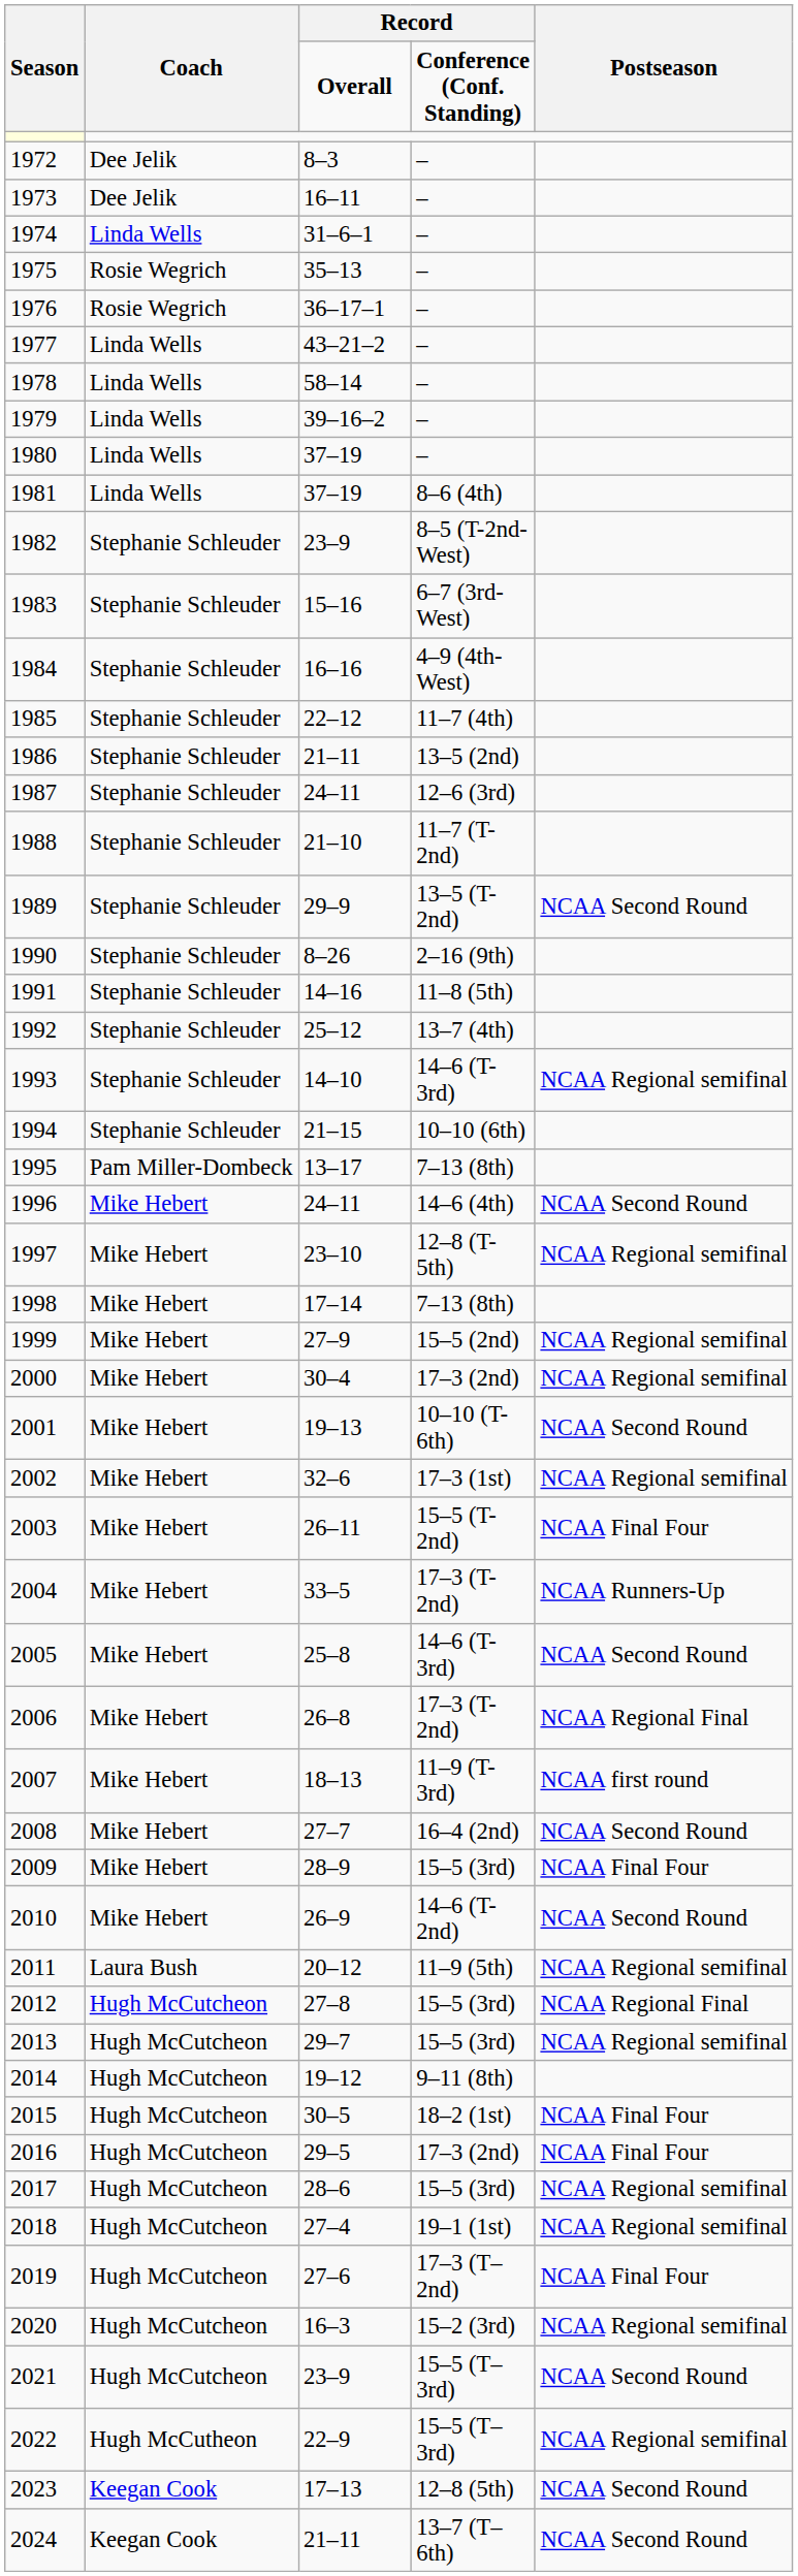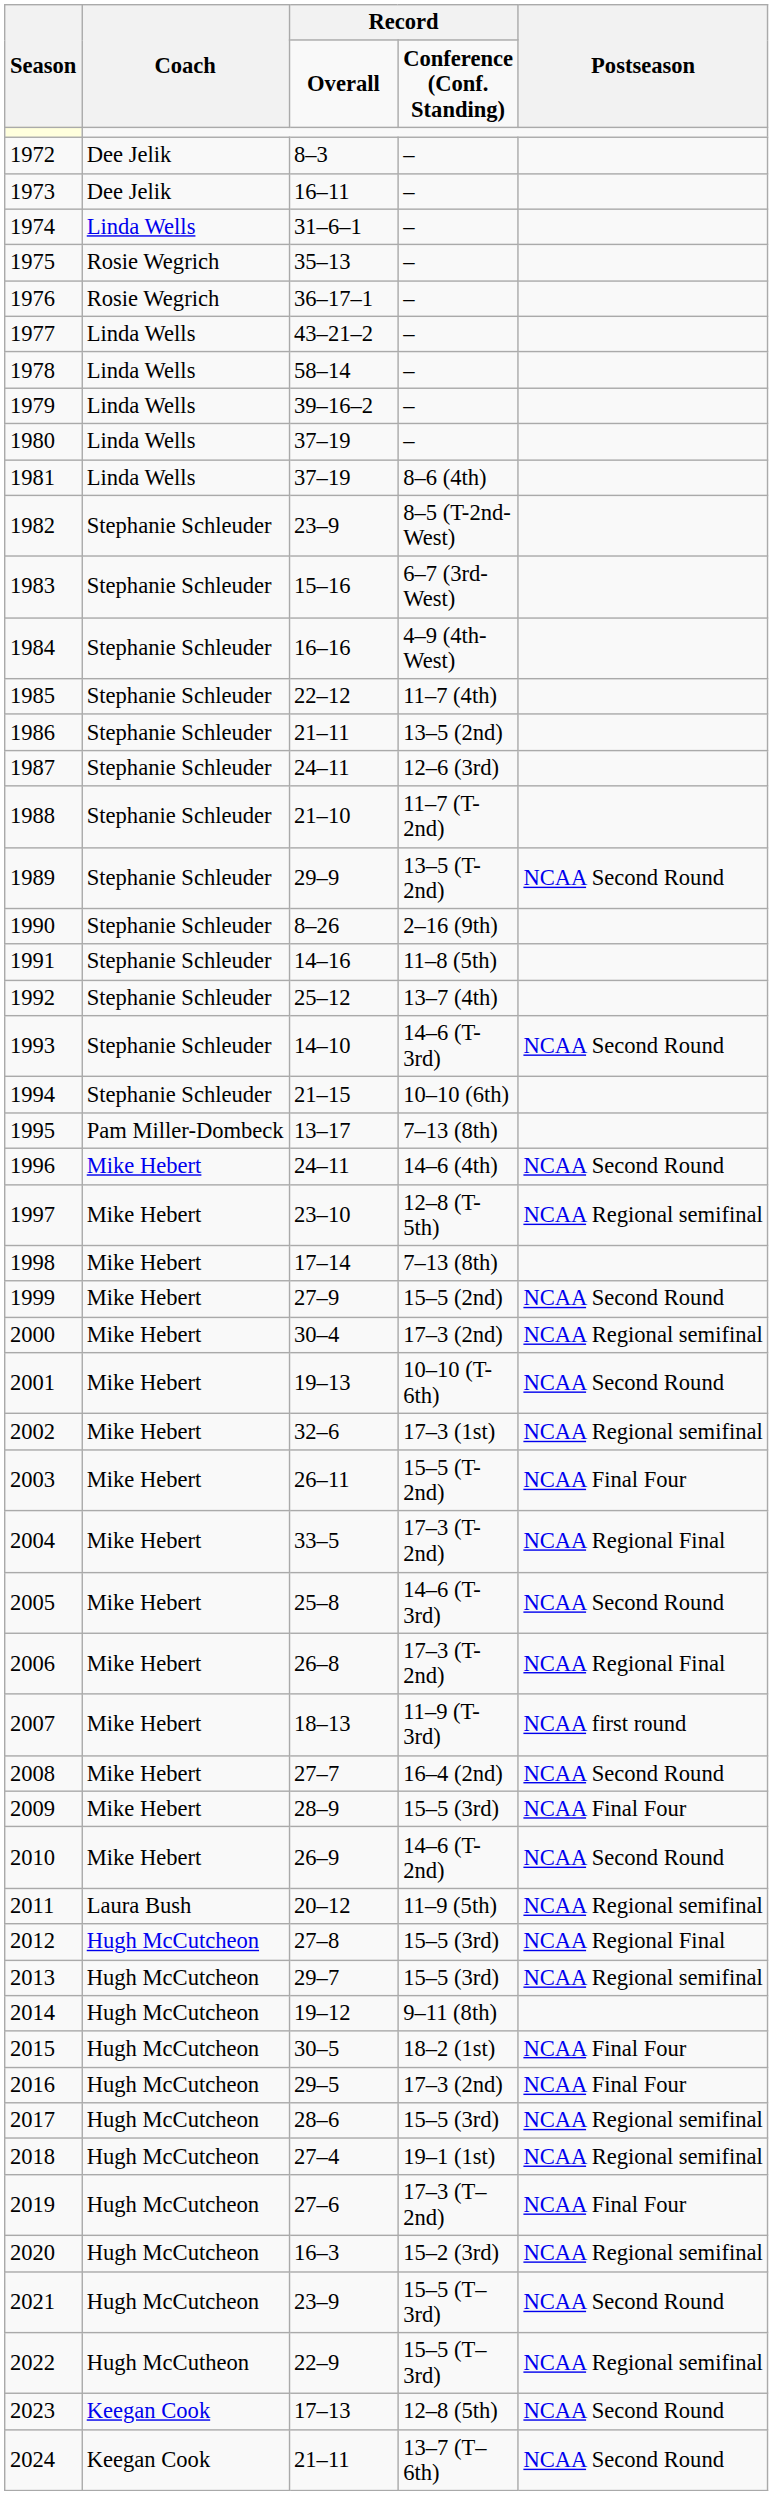 <table class="wikitable">
 <tr>
 <th rowspan="2">Season</th>
 <th rowspan="2">Coach</th>
 <th colspan="2">Record</th>
 <th rowspan="2">Postseason</th>
 </tr>
 <tr>
 <td width="70px" align="center"><strong>Overall</strong></td>
 <td width="40px" align="center"><strong>Conference<br> (Conf. Standing)</strong></td>
 </tr>
 <tr style="background: #ffffdd;">
 <td></td>
 </tr>
 <tr>
 <td>1972</td>
 <td>Dee Jelik</td>
 <td>8–3</td>
 <td>–</td>
 <td></td>
 </tr>
 <tr>
 <td>1973</td>
 <td>Dee Jelik</td>
 <td>16–11</td>
 <td>–</td>
 <td></td>
 </tr>
 <tr>
 <td>1974</td>
 <td><a href='#'>Linda Wells</a></td>
 <td>31–6–1</td>
 <td>–</td>
 <td></td>
 </tr>
 <tr>
 <td>1975</td>
 <td>Rosie Wegrich</td>
 <td>35–13</td>
 <td>–</td>
 <td></td>
 </tr>
 <tr>
 <td>1976</td>
 <td>Rosie Wegrich</td>
 <td>36–17–1</td>
 <td>–</td>
 <td></td>
 </tr>
 <tr>
 <td>1977</td>
 <td>Linda Wells</td>
 <td>43–21–2</td>
 <td>–</td>
 <td></td>
 </tr>
 <tr>
 <td>1978</td>
 <td>Linda Wells</td>
 <td>58–14</td>
 <td>–</td>
 <td></td>
 </tr>
 <tr>
 <td>1979</td>
 <td>Linda Wells</td>
 <td>39–16–2</td>
 <td>–</td>
 <td></td>
 </tr>
 <tr>
 <td>1980</td>
 <td>Linda Wells</td>
 <td>37–19</td>
 <td>–</td>
 <td></td>
 </tr>
 <tr>
 <td>1981</td>
 <td>Linda Wells</td>
 <td>37–19</td>
 <td>8–6 (4th)</td>
 <td></td>
 </tr>
 <tr>
 <td>1982</td>
 <td>Stephanie Schleuder</td>
 <td>23–9</td>
 <td>8–5 (T-2nd-West)</td>
 <td></td>
 </tr>
 <tr>
 <td>1983</td>
 <td>Stephanie Schleuder</td>
 <td>15–16</td>
 <td>6–7 (3rd-West)</td>
 <td></td>
 </tr>
 <tr>
 <td>1984</td>
 <td>Stephanie Schleuder</td>
 <td>16–16</td>
 <td>4–9 (4th-West)</td>
 <td></td>
 </tr>
 <tr>
 <td>1985</td>
 <td>Stephanie Schleuder</td>
 <td>22–12</td>
 <td>11–7 (4th)</td>
 <td></td>
 </tr>
 <tr>
 <td>1986</td>
 <td>Stephanie Schleuder</td>
 <td>21–11</td>
 <td>13–5 (2nd)</td>
 <td></td>
 </tr>
 <tr>
 <td>1987</td>
 <td>Stephanie Schleuder</td>
 <td>24–11</td>
 <td>12–6 (3rd)</td>
 <td></td>
 </tr>
 <tr>
 <td>1988</td>
 <td>Stephanie Schleuder</td>
 <td>21–10</td>
 <td>11–7 (T-2nd)</td>
 <td></td>
 </tr>
 <tr>
 <td>1989</td>
 <td>Stephanie Schleuder</td>
 <td>29–9</td>
 <td>13–5 (T-2nd)</td>
 <td><a href='#'>NCAA</a> Second Round</td>
 </tr>
 <tr>
 <td>1990</td>
 <td>Stephanie Schleuder</td>
 <td>8–26</td>
 <td>2–16 (9th)</td>
 <td></td>
 </tr>
 <tr>
 <td>1991</td>
 <td>Stephanie Schleuder</td>
 <td>14–16</td>
 <td>11–8 (5th)</td>
 <td></td>
 </tr>
 <tr>
 <td>1992</td>
 <td>Stephanie Schleuder</td>
 <td>25–12</td>
 <td>13–7 (4th)</td>
 <td></td>
 </tr>
 <tr>
 <td>1993</td>
 <td>Stephanie Schleuder</td>
 <td>14–10</td>
 <td>14–6 (T-3rd)</td>
-<td><a href='#'>NCAA</a> Regional semifinal</td>
+<td><a href='#'>NCAA</a> Second Round</td>
 </tr>
 <tr>
 <td>1994</td>
 <td>Stephanie Schleuder</td>
 <td>21–15</td>
 <td>10–10 (6th)</td>
 <td></td>
 </tr>
 <tr>
 <td>1995</td>
 <td>Pam Miller-Dombeck</td>
 <td>13–17</td>
 <td>7–13 (8th)</td>
 <td></td>
 </tr>
 <tr>
 <td>1996</td>
 <td><a href='#'>Mike Hebert</a></td>
 <td>24–11</td>
 <td>14–6 (4th)</td>
 <td><a href='#'>NCAA</a> Second Round</td>
 </tr>
 <tr>
 <td>1997</td>
 <td>Mike Hebert</td>
 <td>23–10</td>
 <td>12–8 (T-5th)</td>
 <td><a href='#'>NCAA</a> Regional semifinal</td>
 </tr>
 <tr>
 <td>1998</td>
 <td>Mike Hebert</td>
 <td>17–14</td>
 <td>7–13 (8th)</td>
 <td></td>
 </tr>
 <tr>
 <td>1999</td>
 <td>Mike Hebert</td>
 <td>27–9</td>
 <td>15–5 (2nd)</td>
-<td><a href='#'>NCAA</a> Regional semifinal</td>
+<td><a href='#'>NCAA</a> Second Round</td>
 </tr>
 <tr>
 <td>2000</td>
 <td>Mike Hebert</td>
 <td>30–4</td>
 <td>17–3 (2nd)</td>
 <td><a href='#'>NCAA</a> Regional semifinal</td>
 </tr>
 <tr>
 <td>2001</td>
 <td>Mike Hebert</td>
 <td>19–13</td>
 <td>10–10 (T-6th)</td>
 <td><a href='#'>NCAA</a> Second Round</td>
 </tr>
 <tr>
 <td>2002</td>
 <td>Mike Hebert</td>
 <td>32–6</td>
 <td>17–3 (1st)</td>
 <td><a href='#'>NCAA</a> Regional semifinal</td>
 </tr>
 <tr>
 <td>2003</td>
 <td>Mike Hebert</td>
 <td>26–11</td>
 <td>15–5 (T-2nd)</td>
 <td><a href='#'>NCAA</a> Final Four</td>
 </tr>
 <tr>
 <td>2004</td>
 <td>Mike Hebert</td>
 <td>33–5</td>
 <td>17–3 (T-2nd)</td>
-<td><a href='#'>NCAA</a> Runners-Up</td>
+<td><a href='#'>NCAA</a> Regional Final</td>
 </tr>
 <tr>
 <td>2005</td>
 <td>Mike Hebert</td>
 <td>25–8</td>
 <td>14–6 (T-3rd)</td>
 <td><a href='#'>NCAA</a> Second Round</td>
 </tr>
 <tr>
 <td>2006</td>
 <td>Mike Hebert</td>
 <td>26–8</td>
 <td>17–3 (T-2nd)</td>
 <td><a href='#'>NCAA</a> Regional Final</td>
 </tr>
 <tr>
 <td>2007</td>
 <td>Mike Hebert</td>
 <td>18–13</td>
 <td>11–9 (T-3rd)</td>
 <td><a href='#'>NCAA</a> first round</td>
 </tr>
 <tr>
 <td>2008</td>
 <td>Mike Hebert</td>
 <td>27–7</td>
 <td>16–4 (2nd)</td>
 <td><a href='#'>NCAA</a> Second Round</td>
 </tr>
 <tr>
 <td>2009</td>
 <td>Mike Hebert</td>
 <td>28–9</td>
 <td>15–5 (3rd)</td>
 <td><a href='#'>NCAA</a> Final Four</td>
 </tr>
 <tr>
 <td>2010</td>
 <td>Mike Hebert</td>
 <td>26–9</td>
 <td>14–6 (T-2nd)</td>
 <td><a href='#'>NCAA</a> Second Round</td>
 </tr>
 <tr>
 <td>2011</td>
 <td>Laura Bush</td>
 <td>20–12</td>
 <td>11–9 (5th)</td>
 <td><a href='#'>NCAA</a> Regional semifinal</td>
 </tr>
 <tr>
 <td>2012</td>
 <td><a href='#'>Hugh McCutcheon</a></td>
 <td>27–8</td>
 <td>15–5 (3rd)</td>
 <td><a href='#'>NCAA</a> Regional Final</td>
 </tr>
 <tr>
 <td>2013</td>
 <td>Hugh McCutcheon</td>
 <td>29–7</td>
 <td>15–5 (3rd)</td>
 <td><a href='#'>NCAA</a> Regional semifinal</td>
 </tr>
 <tr>
 <td>2014</td>
 <td>Hugh McCutcheon</td>
 <td>19–12</td>
 <td>9–11 (8th)</td>
 <td></td>
 </tr>
 <tr>
 <td>2015</td>
 <td>Hugh McCutcheon</td>
 <td>30–5</td>
 <td>18–2 (1st)</td>
 <td><a href='#'>NCAA</a> Final Four</td>
 </tr>
 <tr>
 <td>2016</td>
 <td>Hugh McCutcheon</td>
 <td>29–5</td>
 <td>17–3 (2nd)</td>
 <td><a href='#'>NCAA</a> Final Four</td>
 </tr>
 <tr>
 <td>2017</td>
 <td>Hugh McCutcheon</td>
 <td>28–6</td>
 <td>15–5 (3rd)</td>
 <td><a href='#'>NCAA</a> Regional semifinal</td>
 </tr>
 <tr>
 <td>2018</td>
 <td>Hugh McCutcheon</td>
 <td>27–4</td>
 <td>19–1 (1st)</td>
 <td><a href='#'>NCAA</a> Regional semifinal</td>
 </tr>
 <tr>
 <td>2019</td>
 <td>Hugh McCutcheon</td>
 <td>27–6</td>
 <td>17–3 (T–2nd)</td>
 <td><a href='#'>NCAA</a> Final Four</td>
 </tr>
 <tr>
 <td>2020</td>
 <td>Hugh McCutcheon</td>
 <td>16–3</td>
 <td>15–2 (3rd)</td>
 <td><a href='#'>NCAA</a> Regional semifinal</td>
 </tr>
 <tr>
 <td>2021</td>
 <td>Hugh McCutcheon</td>
 <td>23–9</td>
 <td>15–5 (T–3rd)</td>
 <td><a href='#'>NCAA</a> Second Round</td>
 </tr>
 <tr>
 <td>2022</td>
 <td>Hugh McCutheon</td>
 <td>22–9</td>
 <td>15–5 (T–3rd)</td>
 <td><a href='#'>NCAA</a> Regional semifinal</td>
 </tr>
 <tr>
 <td>2023</td>
 <td><a href='#'>Keegan Cook</a></td>
 <td>17–13</td>
 <td>12–8 (5th)</td>
 <td><a href='#'>NCAA</a> Second Round</td>
 </tr>
 <tr>
 <td>2024</td>
 <td>Keegan Cook</td>
 <td>21–11</td>
 <td>13–7 (T–6th)</td>
 <td><a href='#'>NCAA</a> Second Round</td>
 </tr>
 </table>
